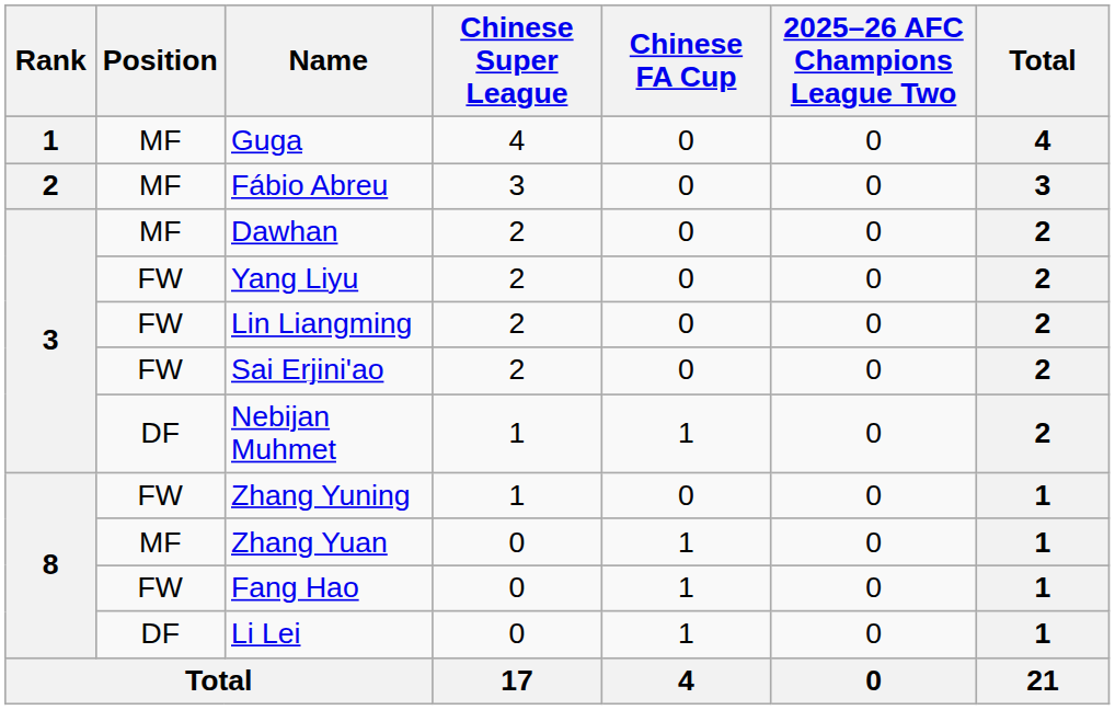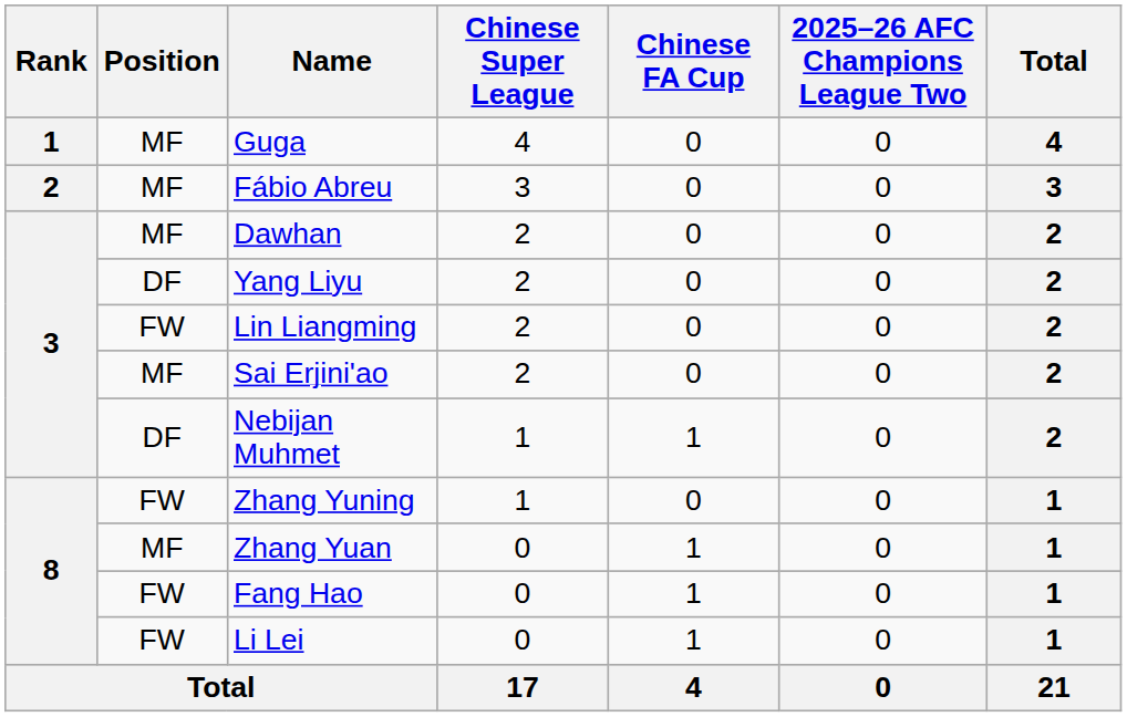 <table class="wikitable" style="text-align: center;">
 <tr>
 <th style="width:56px;">Rank</th>
 <th style="width:64px;">Position</th>
 <th style="width:240px;">Name</th>
 <th style="width:180px;"><a href='#'>Chinese Super League</a></th>
 <th style="width:180px;"><a href='#'>Chinese FA Cup</a></th>
 <th style="width:180px;"><a href='#'>2025–26 AFC Champions League Two</a></th>
 <th style="width:180px;"><strong>Total</strong></th>
 </tr>
 <tr>
 <th>1</th>
 <td>MF</td>
 <td align="left"> <a href='#'>Guga</a></td>
 <td>4</td>
 <td>0</td>
 <td>0</td>
 <th>4</th>
 </tr>
 <tr>
 <th>2</th>
 <td>MF</td>
 <td align="left"> <a href='#'>Fábio Abreu</a></td>
 <td>3</td>
 <td>0</td>
 <td>0</td>
 <th>3</th>
 </tr>
 <tr>
 <th rowspan="5">3</th>
 <td>MF</td>
 <td align="left"> <a href='#'>Dawhan</a></td>
 <td>2</td>
 <td>0</td>
 <td>0</td>
 <th>2</th>
 </tr>
 <tr>
-<td>FW</td>
+<td>DF</td>
 <td align="left"> <a href='#'>Yang Liyu</a></td>
 <td>2</td>
 <td>0</td>
 <td>0</td>
 <th>2</th>
 </tr>
 <tr>
 <td>FW</td>
 <td align="left"> <a href='#'>Lin Liangming</a></td>
 <td>2</td>
 <td>0</td>
 <td>0</td>
 <th>2</th>
 </tr>
 <tr>
-<td>FW</td>
+<td>MF</td>
 <td align="left"> <a href='#'>Sai Erjini'ao</a></td>
 <td>2</td>
 <td>0</td>
 <td>0</td>
 <th>2</th>
 </tr>
 <tr>
 <td>DF</td>
 <td align="left"> <a href='#'>Nebijan Muhmet</a></td>
 <td>1</td>
 <td>1</td>
 <td>0</td>
 <th>2</th>
 </tr>
 <tr>
 <th rowspan="4">8</th>
 <td>FW</td>
 <td align="left"> <a href='#'>Zhang Yuning</a></td>
 <td>1</td>
 <td>0</td>
 <td>0</td>
 <th>1</th>
 </tr>
 <tr>
 <td>MF</td>
 <td align="left"> <a href='#'>Zhang Yuan</a></td>
 <td>0</td>
 <td>1</td>
 <td>0</td>
 <th>1</th>
 </tr>
 <tr>
 <td>FW</td>
 <td align="left"> <a href='#'>Fang Hao</a></td>
 <td>0</td>
 <td>1</td>
 <td>0</td>
 <th>1</th>
 </tr>
 <tr>
-<td>DF</td>
+<td>FW</td>
 <td align="left"> <a href='#'>Li Lei</a></td>
 <td>0</td>
 <td>1</td>
 <td>0</td>
 <th>1</th>
 </tr>
 <tr>
 <th colspan="3"><strong>Total</strong></th>
 <th>17</th>
 <th>4</th>
 <th>0</th>
 <th>21</th>
 </tr>
 </table>
